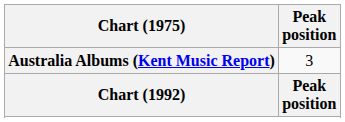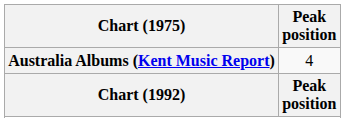 <table class="wikitable sortable plainrowheaders" style="text-align:center">
 <tr>
 <th scope="col">Chart (1975)</th>
 <th scope="col">Peak<br>position</th>
 </tr>
 <tr>
 <th scope="row">Australia Albums (<a href='#'>Kent Music Report</a>)</th>
-<td>3</td>
+<td>4</td>
 </tr>
 <tr>
 </tr>
 <tr>
 </tr>
 <tr>
 </tr>
 <tr>
 </tr>
 <tr>
 </tr>
 <tr>
 <th scope="col">Chart (1992)</th>
 <th scope="col">Peak<br>position</th>
 </tr>
 <tr>
 </tr>
 <tr>
 </tr>
 </table>
